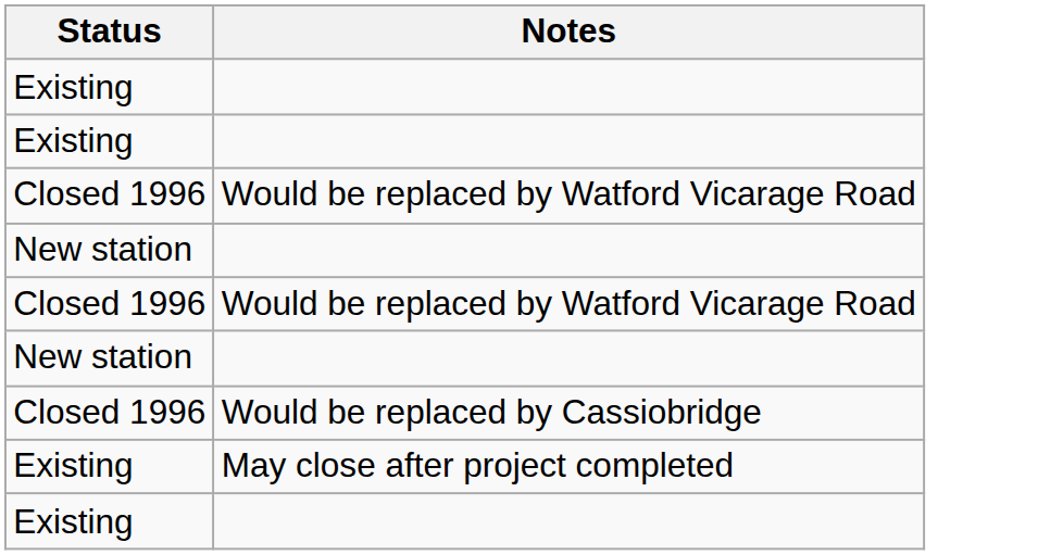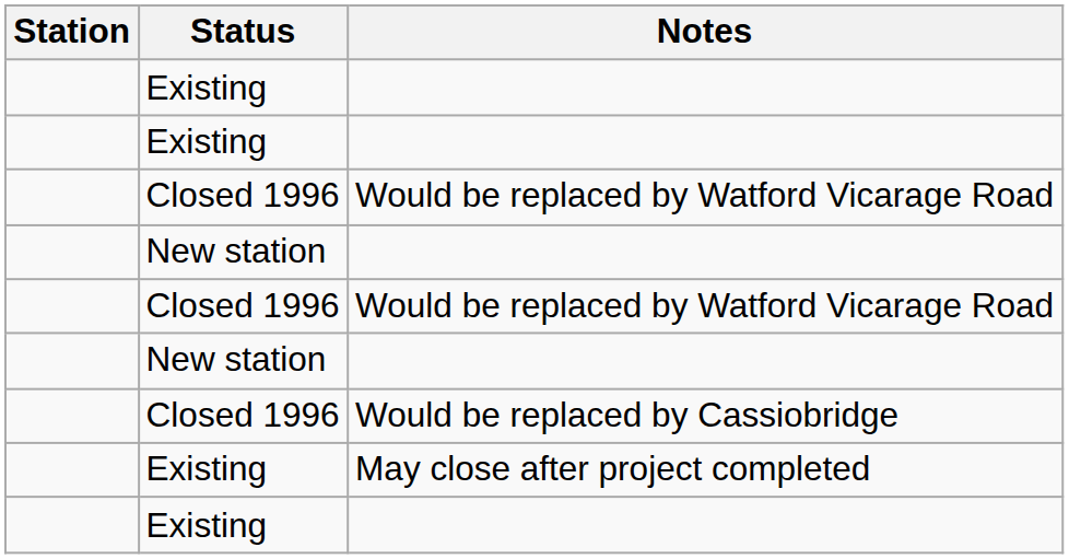 <table class="wikitable">
 <tr>
+<th>Station</th>
 <th>Status</th>
 <th>Notes</th>
 </tr>
 <tr>
+<td><strong></strong>  </td>
 <td>Existing</td>
 <td></td>
 </tr>
 <tr>
+<td><strong></strong> </td>
 <td>Existing</td>
 <td></td>
 </tr>
 <tr>
+<td><em></em></td>
 <td>Closed 1996</td>
 <td>Would be replaced by Watford Vicarage Road</td>
 </tr>
 <tr>
+<td><strong></strong></td>
 <td>New station</td>
 <td></td>
 </tr>
 <tr>
+<td><em></em></td>
 <td>Closed 1996</td>
 <td>Would be replaced by Watford Vicarage Road</td>
 </tr>
 <tr>
+<td><strong></strong></td>
 <td>New station</td>
 <td></td>
 </tr>
 <tr>
+<td><em></em></td>
 <td>Closed 1996</td>
 <td>Would be replaced by Cassiobridge</td>
 </tr>
 <tr>
+<td><strong></strong> </td>
 <td>Existing</td>
 <td>May close after project completed</td>
 </tr>
 <tr>
+<td><strong></strong> </td>
 <td>Existing</td>
 <td></td>
 </tr>
 </table>
